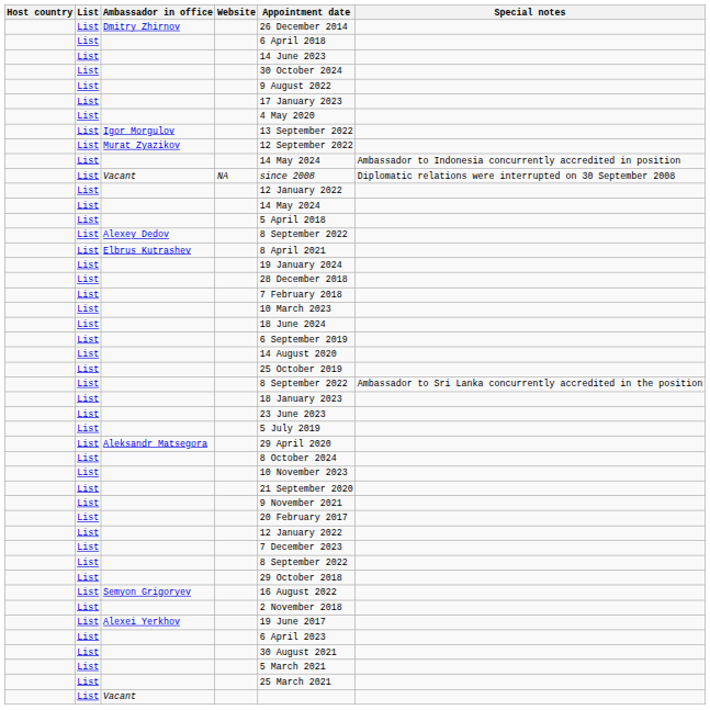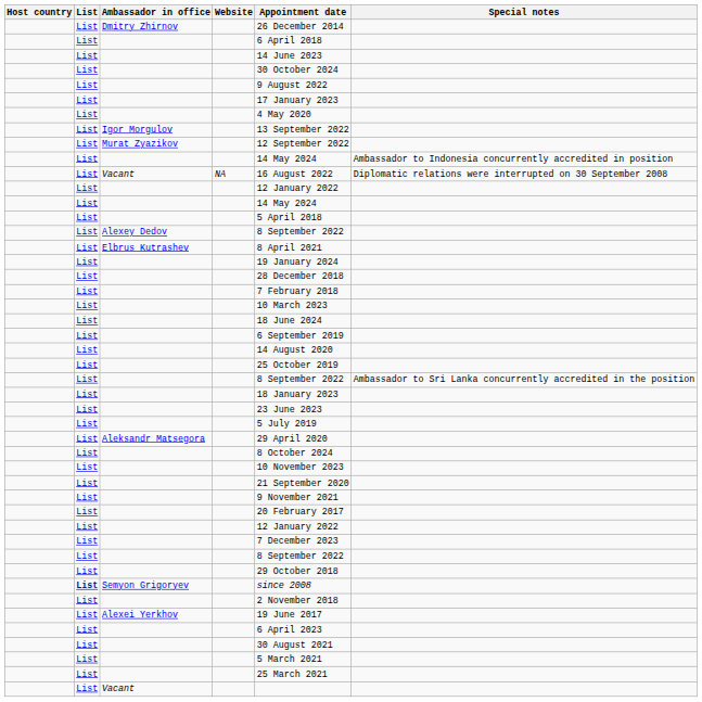 <table class="wikitable sortable">
 <tr>
 <th>Host country</th>
 <th>List</th>
 <th>Ambassador in office</th>
 <th>Website</th>
 <th>Appointment date</th>
 <th>Special notes</th>
 </tr>
 <tr>
 <td></td>
 <td><a href='#'>List</a></td>
 <td><a href='#'>Dmitry Zhirnov</a></td>
 <td></td>
 <td>26 December 2014</td>
 <td></td>
 </tr>
 <tr>
 <td></td>
 <td><a href='#'>List</a></td>
 <td></td>
 <td></td>
 <td>6 April 2018</td>
 <td></td>
 </tr>
 <tr>
 <td></td>
 <td><a href='#'>List</a></td>
 <td></td>
 <td></td>
 <td>14 June 2023</td>
 <td></td>
 </tr>
 <tr>
 <td></td>
 <td><a href='#'>List</a></td>
 <td></td>
 <td></td>
 <td>30 October 2024</td>
 <td></td>
 </tr>
 <tr>
 <td></td>
 <td><a href='#'>List</a></td>
 <td></td>
 <td></td>
 <td>9 August 2022</td>
 <td></td>
 </tr>
 <tr>
 <td></td>
 <td><a href='#'>List</a></td>
 <td></td>
 <td></td>
 <td>17 January 2023</td>
 <td></td>
 </tr>
 <tr>
 <td></td>
 <td><a href='#'>List</a></td>
 <td></td>
 <td></td>
 <td>4 May 2020</td>
 <td></td>
 </tr>
 <tr>
 <td></td>
 <td><a href='#'>List</a></td>
 <td><a href='#'>Igor Morgulov</a></td>
 <td></td>
 <td>13 September 2022</td>
 <td></td>
 </tr>
 <tr>
 <td></td>
 <td><a href='#'>List</a></td>
 <td><a href='#'>Murat Zyazikov</a></td>
 <td></td>
 <td>12 September 2022</td>
 <td></td>
 </tr>
 <tr>
 <td></td>
 <td><a href='#'>List</a></td>
 <td></td>
 <td></td>
 <td>14 May 2024</td>
 <td>Ambassador to Indonesia concurrently accredited in position</td>
 </tr>
 <tr>
 <td></td>
 <td><a href='#'>List</a></td>
 <td><em>Vacant</em></td>
 <td><em>NA</em></td>
-<td><em>since 2008</em></td>
+<td>16 August 2022</td>
 <td>Diplomatic relations were interrupted on 30 September 2008</td>
 </tr>
 <tr>
 <td></td>
 <td><a href='#'>List</a></td>
 <td></td>
 <td></td>
 <td>12 January 2022</td>
 <td></td>
 </tr>
 <tr>
 <td></td>
 <td><a href='#'>List</a></td>
 <td></td>
 <td></td>
 <td>14 May 2024</td>
 <td></td>
 </tr>
 <tr>
 <td></td>
 <td><a href='#'>List</a></td>
 <td></td>
 <td></td>
 <td>5 April 2018</td>
 <td></td>
 </tr>
 <tr>
 <td></td>
 <td><a href='#'>List</a></td>
 <td><a href='#'>Alexey Dedov</a></td>
 <td></td>
 <td>8 September 2022</td>
 <td></td>
 </tr>
 <tr>
 <td></td>
 <td><a href='#'>List</a></td>
 <td><a href='#'>Elbrus Kutrashev</a></td>
 <td></td>
 <td>8 April 2021</td>
 <td></td>
 </tr>
 <tr>
 <td></td>
 <td><a href='#'>List</a></td>
 <td></td>
 <td></td>
 <td>19 January 2024</td>
 <td></td>
 </tr>
 <tr>
 <td></td>
 <td><a href='#'>List</a></td>
 <td></td>
 <td></td>
 <td>28 December 2018</td>
 <td></td>
 </tr>
 <tr>
 <td></td>
 <td><a href='#'>List</a></td>
 <td></td>
 <td></td>
 <td>7 February 2018</td>
 <td></td>
 </tr>
 <tr>
 <td></td>
 <td><a href='#'>List</a></td>
 <td></td>
 <td></td>
 <td>10 March 2023</td>
 <td></td>
 </tr>
 <tr>
 <td></td>
 <td><a href='#'>List</a></td>
 <td></td>
 <td></td>
 <td>18 June 2024</td>
 <td></td>
 </tr>
 <tr>
 <td></td>
 <td><a href='#'>List</a></td>
 <td></td>
 <td></td>
 <td>6 September 2019</td>
 <td></td>
 </tr>
 <tr>
 <td></td>
 <td><a href='#'>List</a></td>
 <td></td>
 <td></td>
 <td>14 August 2020</td>
 <td></td>
 </tr>
 <tr>
 <td></td>
 <td><a href='#'>List</a></td>
 <td></td>
 <td></td>
 <td>25 October 2019</td>
 <td></td>
 </tr>
 <tr>
 <td></td>
 <td><a href='#'>List</a></td>
 <td></td>
 <td></td>
 <td>8 September 2022</td>
 <td>Ambassador to Sri Lanka concurrently accredited in the position</td>
 </tr>
 <tr>
 <td></td>
 <td><a href='#'>List</a></td>
 <td></td>
 <td></td>
 <td>18 January 2023</td>
 <td></td>
 </tr>
 <tr>
 <td></td>
 <td><a href='#'>List</a></td>
 <td></td>
 <td></td>
 <td>23 June 2023</td>
 <td></td>
 </tr>
 <tr>
 <td></td>
 <td><a href='#'>List</a></td>
 <td></td>
 <td></td>
 <td>5 July 2019</td>
 <td></td>
 </tr>
 <tr>
 <td></td>
 <td><a href='#'>List</a></td>
 <td><a href='#'>Aleksandr Matsegora</a></td>
 <td></td>
 <td>29 April 2020</td>
 <td></td>
 </tr>
 <tr>
 <td></td>
 <td><a href='#'>List</a></td>
 <td></td>
 <td></td>
 <td>8 October 2024</td>
 <td></td>
 </tr>
 <tr>
 <td></td>
 <td><a href='#'>List</a></td>
 <td></td>
 <td></td>
 <td>10 November 2023</td>
 <td></td>
 </tr>
 <tr>
 <td></td>
 <td><a href='#'>List</a></td>
 <td></td>
 <td></td>
 <td>21 September 2020</td>
 <td></td>
 </tr>
 <tr>
 <td></td>
 <td><a href='#'>List</a></td>
 <td></td>
 <td></td>
 <td>9 November 2021</td>
 <td></td>
 </tr>
 <tr>
 <td></td>
 <td><a href='#'>List</a></td>
 <td></td>
 <td></td>
 <td>20 February 2017</td>
 <td></td>
 </tr>
 <tr>
 <td></td>
 <td><a href='#'>List</a></td>
 <td></td>
 <td></td>
 <td>12 January 2022</td>
 <td></td>
 </tr>
 <tr>
 <td></td>
 <td><a href='#'>List</a></td>
 <td></td>
 <td></td>
 <td>7 December 2023</td>
 <td></td>
 </tr>
 <tr>
 <td></td>
 <td><a href='#'>List</a></td>
 <td></td>
 <td></td>
 <td>8 September 2022</td>
 <td></td>
 </tr>
 <tr>
 <td></td>
 <td><a href='#'>List</a></td>
 <td></td>
 <td></td>
 <td>29 October 2018</td>
 <td></td>
 </tr>
 <tr>
 <td></td>
-<td><a href='#'>List</a></td>
+<td><strong><a href='#'>List</a></strong></td>
 <td><a href='#'>Semyon Grigoryev</a></td>
 <td></td>
-<td>16 August 2022</td>
+<td><em>since 2008</em></td>
 <td></td>
 </tr>
 <tr>
 <td></td>
 <td><a href='#'>List</a></td>
 <td></td>
 <td></td>
 <td>2 November 2018</td>
 <td></td>
 </tr>
 <tr>
 <td></td>
 <td><a href='#'>List</a></td>
 <td><a href='#'>Alexei Yerkhov</a></td>
 <td></td>
 <td>19 June 2017</td>
 <td></td>
 </tr>
 <tr>
 <td></td>
 <td><a href='#'>List</a></td>
 <td></td>
 <td></td>
 <td>6 April 2023</td>
 <td></td>
 </tr>
 <tr>
 <td></td>
 <td><a href='#'>List</a></td>
 <td></td>
 <td></td>
 <td>30 August 2021</td>
 <td></td>
 </tr>
 <tr>
 <td></td>
 <td><a href='#'>List</a></td>
 <td></td>
 <td></td>
 <td>5 March 2021</td>
 <td></td>
 </tr>
 <tr>
 <td></td>
 <td><a href='#'>List</a></td>
 <td></td>
 <td></td>
 <td>25 March 2021</td>
 <td></td>
 </tr>
 <tr>
 <td></td>
 <td><a href='#'>List</a></td>
 <td><em>Vacant</em></td>
 <td></td>
 <td></td>
 <td></td>
 </tr>
 </table>
